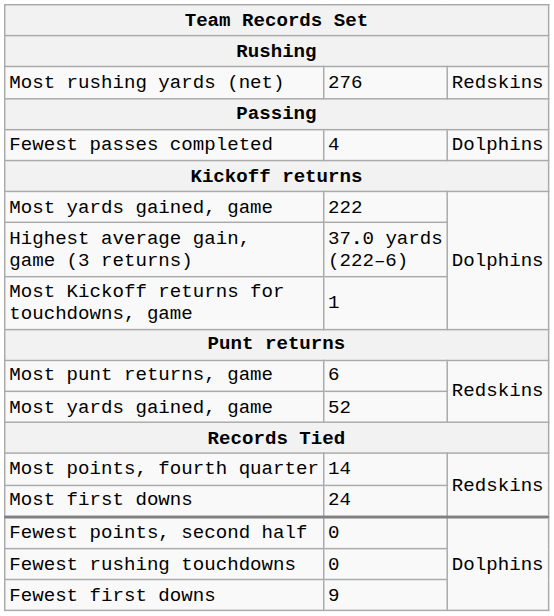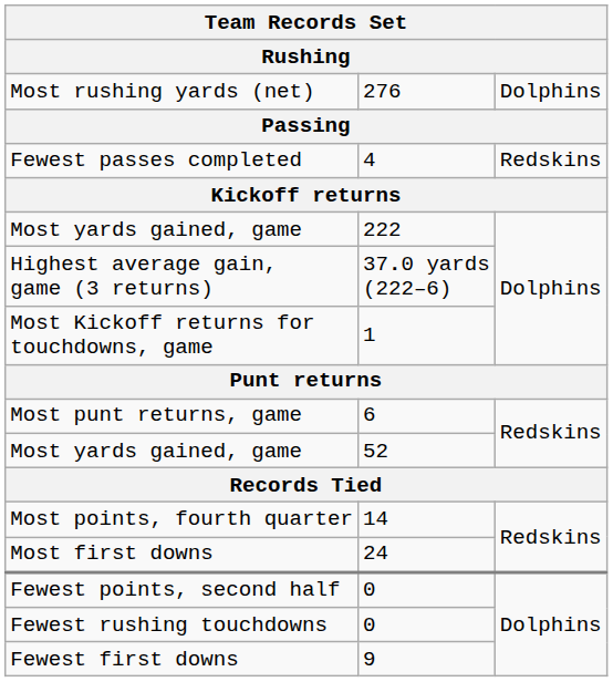 <table class="wikitable">
 <tr>
 <th colspan=3>Team Records Set</th>
 </tr>
 <tr>
 <th colspan=3>Rushing</th>
 </tr>
 <tr>
 <td>Most rushing yards (net)</td>
 <td>276</td>
-<td>Redskins</td>
+<td>Dolphins</td>
 </tr>
 <tr>
 <th colspan=3>Passing</th>
 </tr>
 <tr>
 <td>Fewest passes completed</td>
 <td>4</td>
-<td>Dolphins</td>
+<td>Redskins</td>
 </tr>
 <tr>
 <th colspan=3>Kickoff returns</th>
 </tr>
 <tr>
 <td>Most yards gained, game</td>
 <td>222</td>
 <td rowspan=3>Dolphins</td>
 </tr>
 <tr>
 <td>Highest average gain,<br> game (3 returns)</td>
 <td>37<strong>.</strong>0 yards<br> (222–6)</td>
 </tr>
 <tr>
 <td>Most Kickoff returns for <br>touchdowns, game</td>
 <td>1</td>
 </tr>
 <tr>
 <th colspan=3>Punt returns</th>
 </tr>
 <tr>
 <td>Most punt returns, game</td>
 <td>6</td>
 <td rowspan=2>Redskins</td>
 </tr>
 <tr>
 <td>Most yards gained, game</td>
 <td>52</td>
 </tr>
 <tr>
 <th colspan=3>Records Tied</th>
 </tr>
 <tr>
 <td>Most points, fourth quarter</td>
 <td>14</td>
 <td rowspan=2>Redskins</td>
 </tr>
 <tr style="border-bottom: 2px solid gray">
 <td>Most first downs</td>
 <td>24</td>
 </tr>
 <tr>
 <td>Fewest points, second half</td>
 <td>0</td>
 <td rowspan=3>Dolphins</td>
 </tr>
 <tr>
 <td>Fewest rushing touchdowns</td>
 <td>0</td>
 </tr>
 <tr>
 <td>Fewest first downs</td>
 <td>9</td>
 </tr>
 </table>
